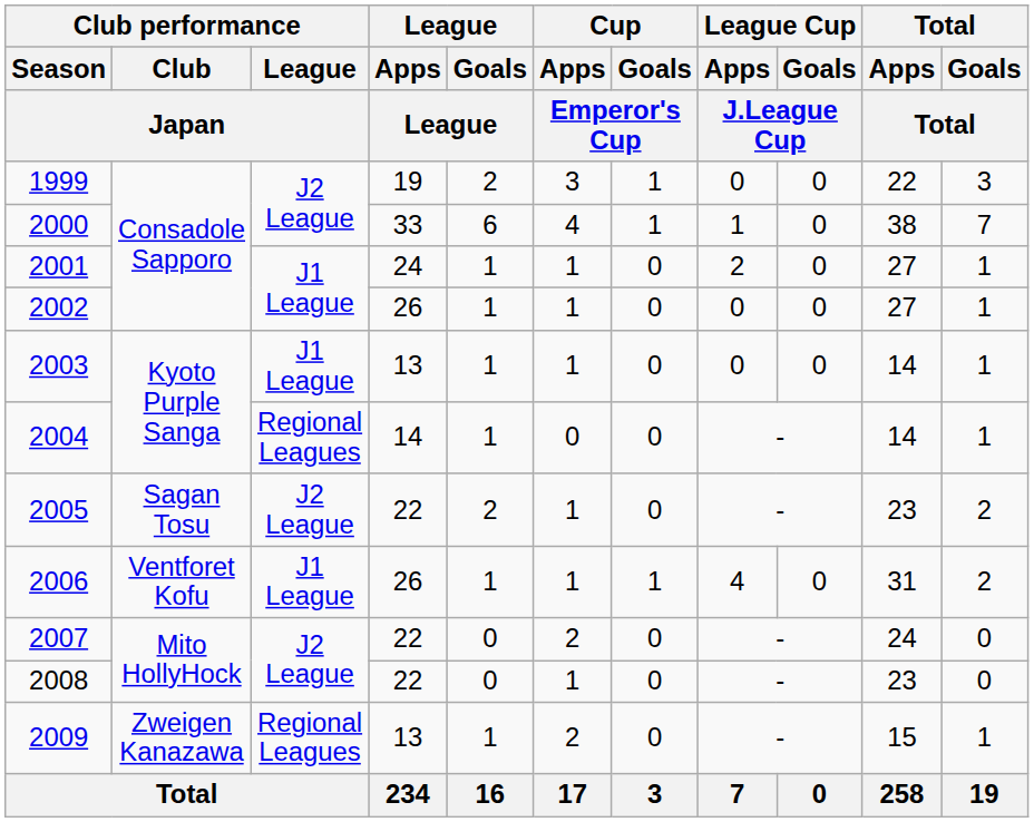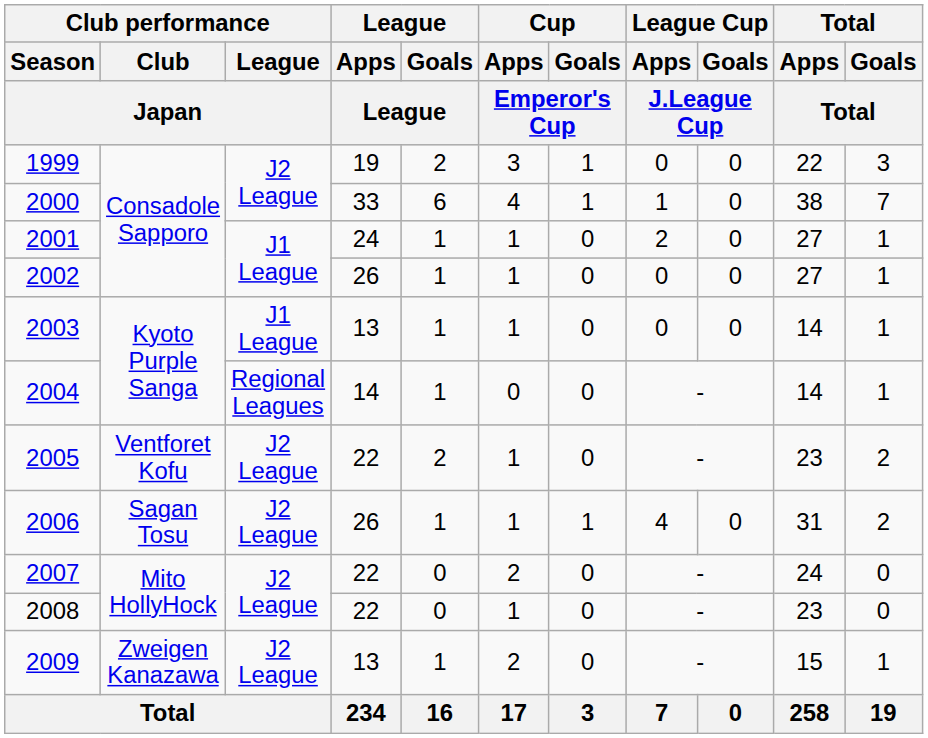 <table class="wikitable" style="text-align:center;">
 <tr>
 <th colspan=3>Club performance</th>
 <th colspan=2>League</th>
 <th colspan=2>Cup</th>
 <th colspan=2>League Cup</th>
 <th colspan=2>Total</th>
 </tr>
 <tr>
 <th>Season</th>
 <th>Club</th>
 <th>League</th>
 <th>Apps</th>
 <th>Goals</th>
 <th>Apps</th>
 <th>Goals</th>
 <th>Apps</th>
 <th>Goals</th>
 <th>Apps</th>
 <th>Goals</th>
 </tr>
 <tr>
 <th colspan=3>Japan</th>
 <th colspan=2>League</th>
 <th colspan=2><a href='#'>Emperor's Cup</a></th>
 <th colspan=2><a href='#'>J.League Cup</a></th>
 <th colspan=2>Total</th>
 </tr>
 <tr>
 <td><a href='#'>1999</a></td>
 <td rowspan="4"><a href='#'>Consadole Sapporo</a></td>
 <td rowspan="2"><a href='#'>J2 League</a></td>
 <td>19</td>
 <td>2</td>
 <td>3</td>
 <td>1</td>
 <td>0</td>
 <td>0</td>
 <td>22</td>
 <td>3</td>
 </tr>
 <tr>
 <td><a href='#'>2000</a></td>
 <td>33</td>
 <td>6</td>
 <td>4</td>
 <td>1</td>
 <td>1</td>
 <td>0</td>
 <td>38</td>
 <td>7</td>
 </tr>
 <tr>
 <td><a href='#'>2001</a></td>
 <td rowspan="2"><a href='#'>J1 League</a></td>
 <td>24</td>
 <td>1</td>
 <td>1</td>
 <td>0</td>
 <td>2</td>
 <td>0</td>
 <td>27</td>
 <td>1</td>
 </tr>
 <tr>
 <td><a href='#'>2002</a></td>
 <td>26</td>
 <td>1</td>
 <td>1</td>
 <td>0</td>
 <td>0</td>
 <td>0</td>
 <td>27</td>
 <td>1</td>
 </tr>
 <tr>
 <td><a href='#'>2003</a></td>
 <td rowspan="2"><a href='#'>Kyoto Purple Sanga</a></td>
 <td><a href='#'>J1 League</a></td>
 <td>13</td>
 <td>1</td>
 <td>1</td>
 <td>0</td>
 <td>0</td>
 <td>0</td>
 <td>14</td>
 <td>1</td>
 </tr>
 <tr>
 <td><a href='#'>2004</a></td>
 <td><a href='#'>Regional Leagues</a></td>
 <td>14</td>
 <td>1</td>
 <td>0</td>
 <td>0</td>
 <td colspan="2">-</td>
 <td>14</td>
 <td>1</td>
 </tr>
 <tr>
 <td><a href='#'>2005</a></td>
-<td><a href='#'>Sagan Tosu</a></td>
+<td><a href='#'>Ventforet Kofu</a></td>
 <td><a href='#'>J2 League</a></td>
 <td>22</td>
 <td>2</td>
 <td>1</td>
 <td>0</td>
 <td colspan="2">-</td>
 <td>23</td>
 <td>2</td>
 </tr>
 <tr>
 <td><a href='#'>2006</a></td>
-<td><a href='#'>Ventforet Kofu</a></td>
-<td><a href='#'>J1 League</a></td>
+<td><a href='#'>Sagan Tosu</a></td>
+<td><a href='#'>J2 League</a></td>
 <td>26</td>
 <td>1</td>
 <td>1</td>
 <td>1</td>
 <td>4</td>
 <td>0</td>
 <td>31</td>
 <td>2</td>
 </tr>
 <tr>
 <td><a href='#'>2007</a></td>
 <td rowspan="2"><a href='#'>Mito HollyHock</a></td>
 <td rowspan="2"><a href='#'>J2 League</a></td>
 <td>22</td>
 <td>0</td>
 <td>2</td>
 <td>0</td>
 <td colspan="2">-</td>
 <td>24</td>
 <td>0</td>
 </tr>
 <tr>
 <td>2008</td>
 <td>22</td>
 <td>0</td>
 <td>1</td>
 <td>0</td>
 <td colspan="2">-</td>
 <td>23</td>
 <td>0</td>
 </tr>
 <tr>
 <td><a href='#'>2009</a></td>
 <td><a href='#'>Zweigen Kanazawa</a></td>
-<td><a href='#'>Regional Leagues</a></td>
+<td><a href='#'>J2 League</a></td>
 <td>13</td>
 <td>1</td>
 <td>2</td>
 <td>0</td>
 <td colspan="2">-</td>
 <td>15</td>
 <td>1</td>
 </tr>
 <tr>
 <th colspan=3>Total</th>
 <th>234</th>
 <th>16</th>
 <th>17</th>
 <th>3</th>
 <th>7</th>
 <th>0</th>
 <th>258</th>
 <th>19</th>
 </tr>
 </table>
